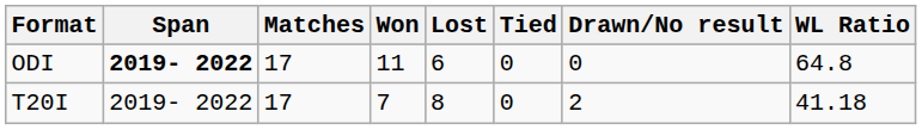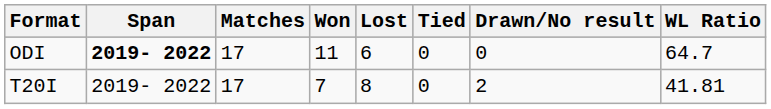 <table class="wikitable">
 <tr>
 <th>Format</th>
 <th>Span</th>
 <th>Matches</th>
 <th>Won</th>
 <th>Lost</th>
 <th>Tied</th>
 <th>Drawn/No result</th>
 <th>WL Ratio</th>
 </tr>
 <tr>
 <td>ODI</td>
 <td><strong>2019- 2022</strong></td>
 <td>17</td>
 <td>11</td>
 <td>6</td>
 <td>0</td>
 <td>0</td>
-<td>64.8</td>
+<td>64.7</td>
 </tr>
 <tr>
 <td>T20I</td>
 <td>2019- 2022</td>
 <td>17</td>
 <td>7</td>
 <td>8</td>
 <td>0</td>
 <td>2</td>
-<td>41.18</td>
+<td>41.81</td>
 </tr>
 </table>
